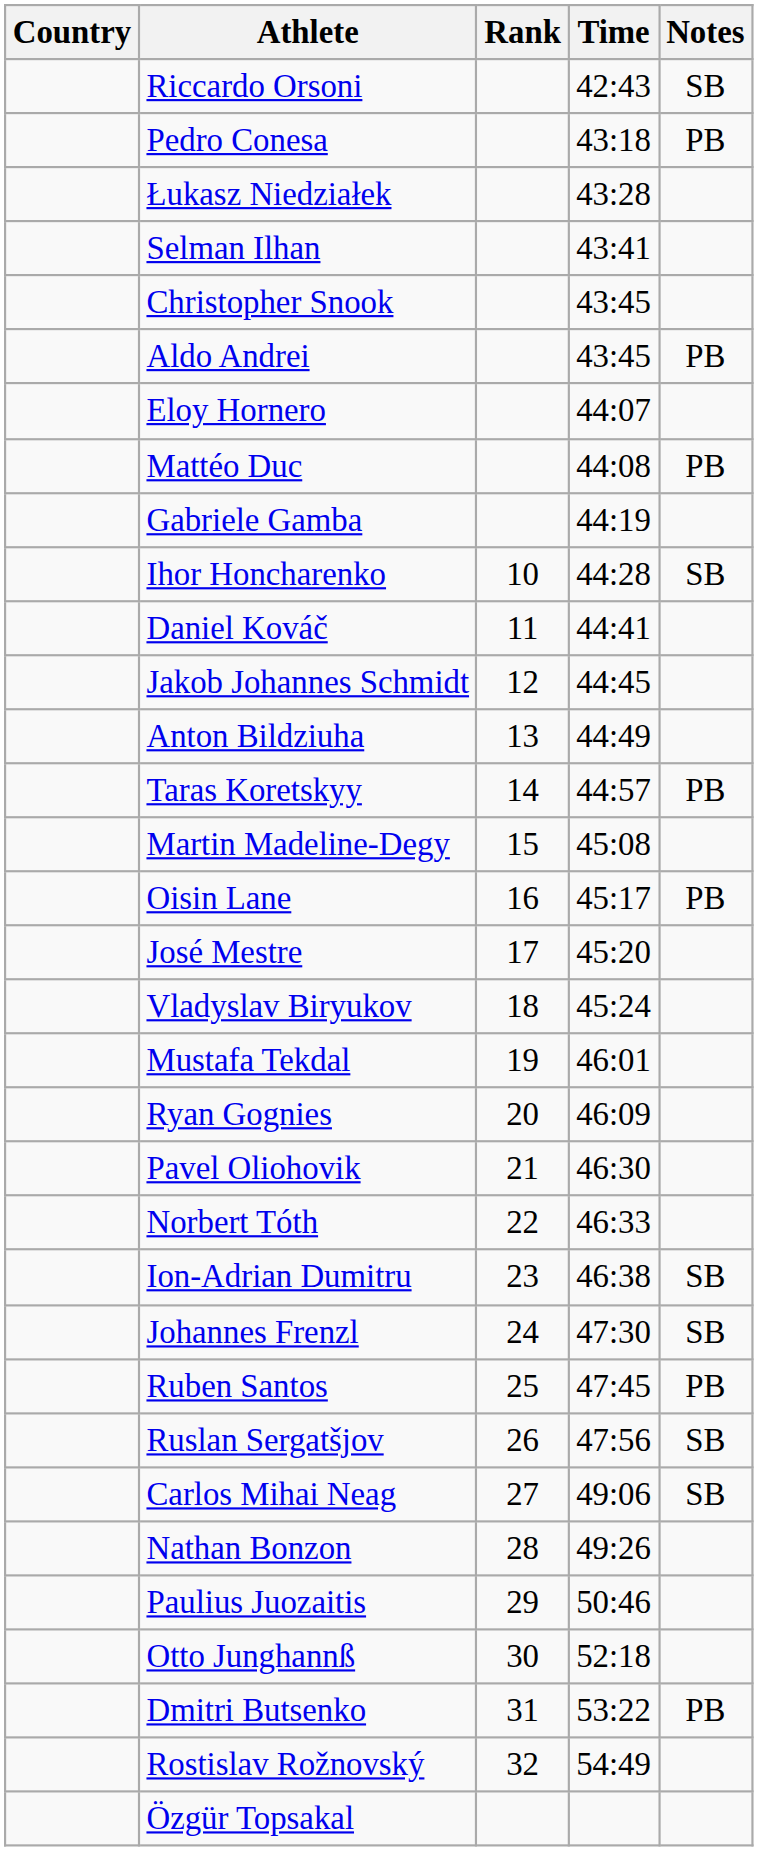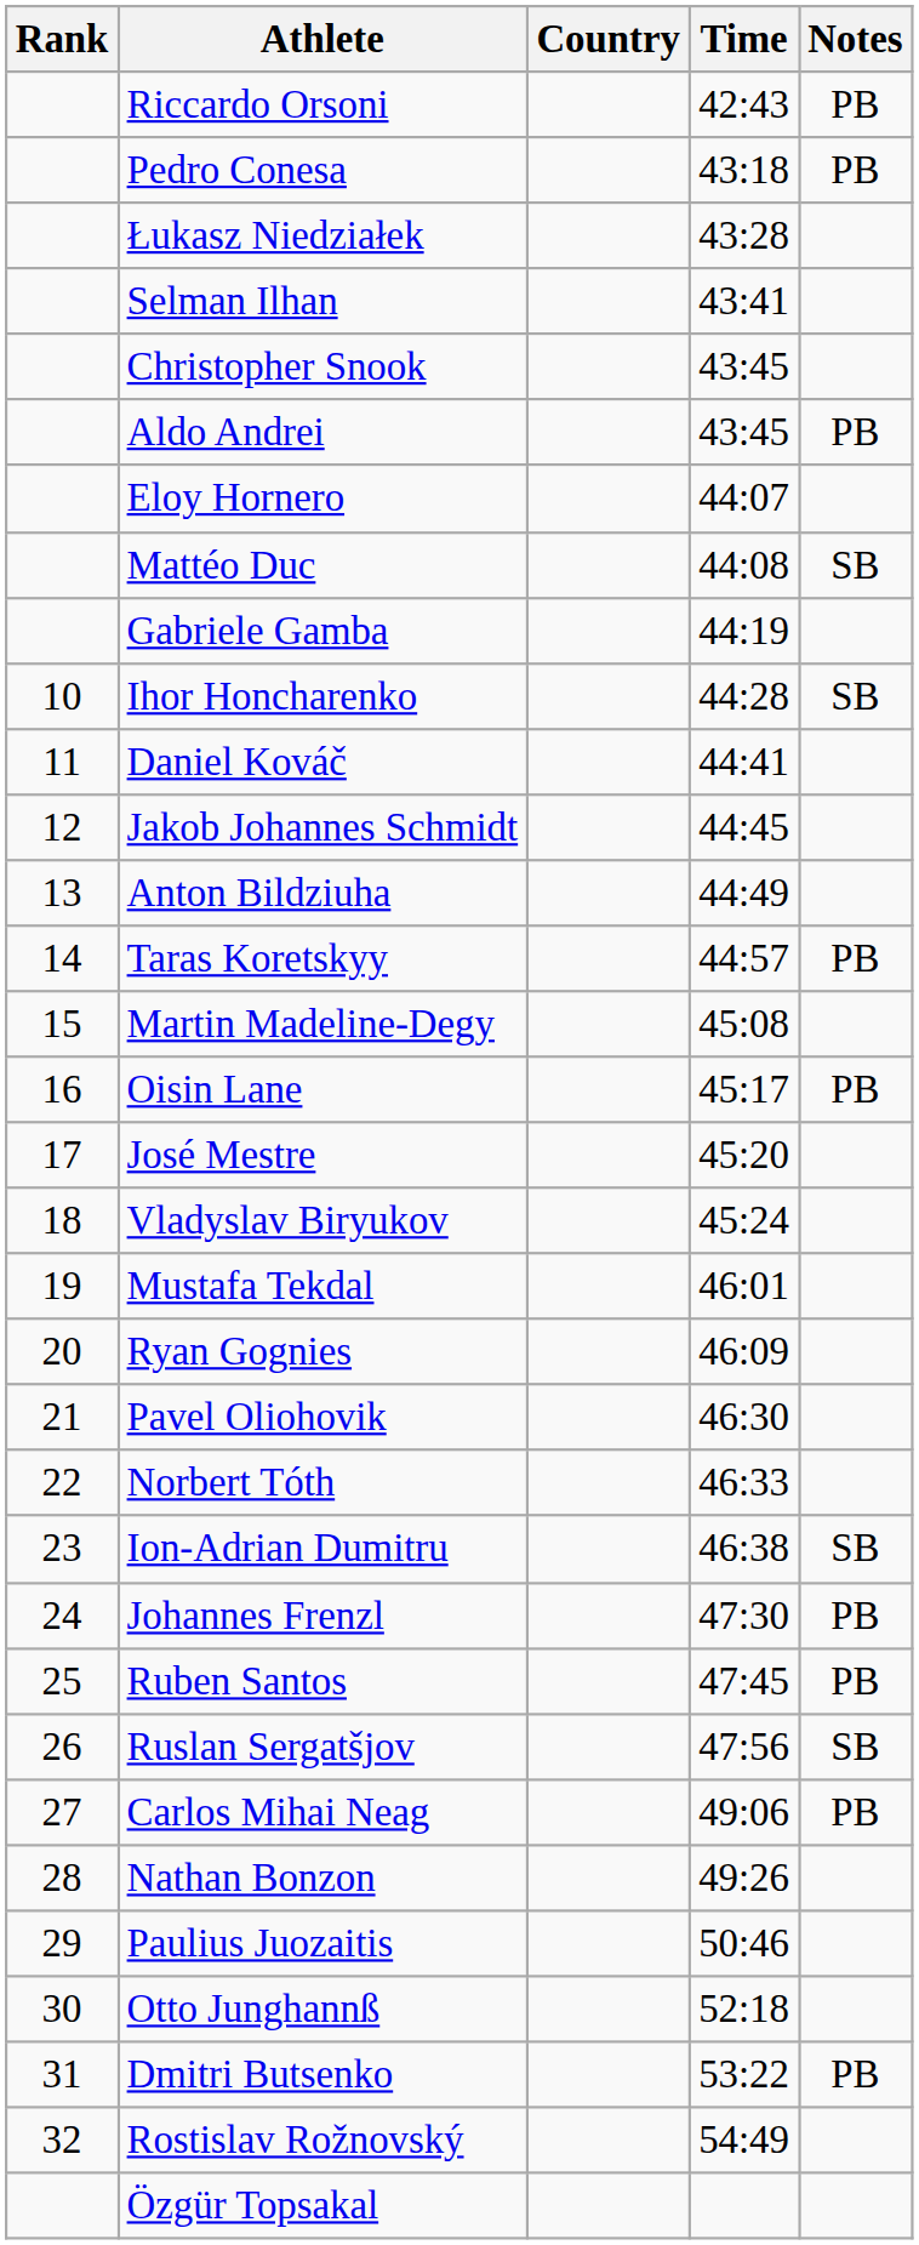 <table class="wikitable sortable" style=" text-align:center; font-size:95%;">
 <tr>
+<th>Rank</th>
+<th>Athlete</th>
 <th>Country</th>
-<th>Athlete</th>
-<th>Rank</th>
 <th>Time</th>
 <th>Notes</th>
 </tr>
 <tr>
+<td></td>
+<td align=left><a href='#'>Riccardo Orsoni</a></td>
 <td align=left></td>
-<td align=left><a href='#'>Riccardo Orsoni</a></td>
-<td></td>
 <td>42:43</td>
-<td>SB</td>
+<td>PB</td>
 </tr>
 <tr>
+<td></td>
+<td align=left><a href='#'>Pedro Conesa</a></td>
 <td align=left></td>
-<td align=left><a href='#'>Pedro Conesa</a></td>
-<td></td>
 <td>43:18</td>
 <td>PB</td>
 </tr>
 <tr>
+<td></td>
+<td align=left><a href='#'>Łukasz Niedziałek</a></td>
 <td align=left></td>
-<td align=left><a href='#'>Łukasz Niedziałek</a></td>
-<td></td>
 <td>43:28</td>
 <td></td>
 </tr>
 <tr>
+<td></td>
+<td align=left><a href='#'>Selman Ilhan</a></td>
 <td align=left></td>
-<td align=left><a href='#'>Selman Ilhan</a></td>
-<td></td>
 <td>43:41</td>
 <td></td>
 </tr>
 <tr>
+<td></td>
+<td align=left><a href='#'>Christopher Snook</a></td>
 <td align=left></td>
-<td align=left><a href='#'>Christopher Snook</a></td>
-<td></td>
 <td>43:45</td>
 <td></td>
 </tr>
 <tr>
+<td></td>
+<td align=left><a href='#'>Aldo Andrei</a></td>
 <td align=left></td>
-<td align=left><a href='#'>Aldo Andrei</a></td>
-<td></td>
 <td>43:45</td>
 <td>PB</td>
 </tr>
 <tr>
+<td></td>
+<td align=left><a href='#'>Eloy Hornero</a></td>
 <td align=left></td>
-<td align=left><a href='#'>Eloy Hornero</a></td>
-<td></td>
 <td>44:07</td>
 <td></td>
 </tr>
 <tr>
+<td></td>
+<td align=left><a href='#'>Mattéo Duc</a></td>
 <td align=left></td>
-<td align=left><a href='#'>Mattéo Duc</a></td>
-<td></td>
 <td>44:08</td>
-<td>PB</td>
+<td>SB</td>
 </tr>
 <tr>
+<td></td>
+<td align=left><a href='#'>Gabriele Gamba</a></td>
 <td align=left></td>
-<td align=left><a href='#'>Gabriele Gamba</a></td>
-<td></td>
 <td>44:19</td>
 <td></td>
 </tr>
 <tr>
+<td>10</td>
+<td align=left><a href='#'>Ihor Honcharenko</a></td>
 <td align=left></td>
-<td align=left><a href='#'>Ihor Honcharenko</a></td>
-<td>10</td>
 <td>44:28</td>
 <td>SB</td>
 </tr>
 <tr>
+<td>11</td>
+<td align=left><a href='#'>Daniel Kováč</a></td>
 <td align=left></td>
-<td align=left><a href='#'>Daniel Kováč</a></td>
-<td>11</td>
 <td>44:41</td>
 <td></td>
 </tr>
 <tr>
+<td>12</td>
+<td align=left><a href='#'>Jakob Johannes Schmidt</a></td>
 <td align=left></td>
-<td align=left><a href='#'>Jakob Johannes Schmidt</a></td>
-<td>12</td>
 <td>44:45</td>
 <td></td>
 </tr>
 <tr>
+<td>13</td>
+<td align=left><a href='#'>Anton Bildziuha</a></td>
 <td align=left></td>
-<td align=left><a href='#'>Anton Bildziuha</a></td>
-<td>13</td>
 <td>44:49</td>
 <td></td>
 </tr>
 <tr>
+<td>14</td>
+<td align=left><a href='#'>Taras Koretskyy</a></td>
 <td align=left></td>
-<td align=left><a href='#'>Taras Koretskyy</a></td>
-<td>14</td>
 <td>44:57</td>
 <td>PB</td>
 </tr>
 <tr>
+<td>15</td>
+<td align=left><a href='#'>Martin Madeline-Degy</a></td>
 <td align=left></td>
-<td align=left><a href='#'>Martin Madeline-Degy</a></td>
-<td>15</td>
 <td>45:08</td>
 <td></td>
 </tr>
 <tr>
+<td>16</td>
+<td align=left><a href='#'>Oisin Lane</a></td>
 <td align=left></td>
-<td align=left><a href='#'>Oisin Lane</a></td>
-<td>16</td>
 <td>45:17</td>
 <td>PB</td>
 </tr>
 <tr>
+<td>17</td>
+<td align=left><a href='#'>José Mestre</a></td>
 <td align=left></td>
-<td align=left><a href='#'>José Mestre</a></td>
-<td>17</td>
 <td>45:20</td>
 <td></td>
 </tr>
 <tr>
+<td>18</td>
+<td align=left><a href='#'>Vladyslav Biryukov</a></td>
 <td align=left></td>
-<td align=left><a href='#'>Vladyslav Biryukov</a></td>
-<td>18</td>
 <td>45:24</td>
 <td></td>
 </tr>
 <tr>
+<td>19</td>
+<td align=left><a href='#'>Mustafa Tekdal</a></td>
 <td align=left></td>
-<td align=left><a href='#'>Mustafa Tekdal</a></td>
-<td>19</td>
 <td>46:01</td>
 <td></td>
 </tr>
 <tr>
+<td>20</td>
+<td align=left><a href='#'>Ryan Gognies</a></td>
 <td align=left></td>
-<td align=left><a href='#'>Ryan Gognies</a></td>
-<td>20</td>
 <td>46:09</td>
 <td></td>
 </tr>
 <tr>
+<td>21</td>
+<td align=left><a href='#'>Pavel Oliohovik</a></td>
 <td align=left></td>
-<td align=left><a href='#'>Pavel Oliohovik</a></td>
-<td>21</td>
 <td>46:30</td>
 <td></td>
 </tr>
 <tr>
+<td>22</td>
+<td align=left><a href='#'>Norbert Tóth</a></td>
 <td align=left></td>
-<td align=left><a href='#'>Norbert Tóth</a></td>
-<td>22</td>
 <td>46:33</td>
 <td></td>
 </tr>
 <tr>
+<td>23</td>
+<td align=left><a href='#'>Ion-Adrian Dumitru</a></td>
 <td align=left></td>
-<td align=left><a href='#'>Ion-Adrian Dumitru</a></td>
-<td>23</td>
 <td>46:38</td>
 <td>SB</td>
 </tr>
 <tr>
+<td>24</td>
+<td align=left><a href='#'>Johannes Frenzl</a></td>
 <td align=left></td>
-<td align=left><a href='#'>Johannes Frenzl</a></td>
-<td>24</td>
 <td>47:30</td>
-<td>SB</td>
+<td>PB</td>
 </tr>
 <tr>
+<td>25</td>
+<td align=left><a href='#'>Ruben Santos</a></td>
 <td align=left></td>
-<td align=left><a href='#'>Ruben Santos</a></td>
-<td>25</td>
 <td>47:45</td>
 <td>PB</td>
 </tr>
 <tr>
+<td>26</td>
+<td align=left><a href='#'>Ruslan Sergatšjov</a></td>
 <td align=left></td>
-<td align=left><a href='#'>Ruslan Sergatšjov</a></td>
-<td>26</td>
 <td>47:56</td>
 <td>SB</td>
 </tr>
 <tr>
+<td>27</td>
+<td align=left><a href='#'>Carlos Mihai Neag</a></td>
 <td align=left></td>
-<td align=left><a href='#'>Carlos Mihai Neag</a></td>
-<td>27</td>
 <td>49:06</td>
-<td>SB</td>
+<td>PB</td>
 </tr>
 <tr>
+<td>28</td>
+<td align=left><a href='#'>Nathan Bonzon</a></td>
 <td align=left></td>
-<td align=left><a href='#'>Nathan Bonzon</a></td>
-<td>28</td>
 <td>49:26</td>
 <td></td>
 </tr>
 <tr>
+<td>29</td>
+<td align=left><a href='#'>Paulius Juozaitis</a></td>
 <td align=left></td>
-<td align=left><a href='#'>Paulius Juozaitis</a></td>
-<td>29</td>
 <td>50:46</td>
 <td></td>
 </tr>
 <tr>
+<td>30</td>
+<td align=left><a href='#'>Otto Junghannß</a></td>
 <td align=left></td>
-<td align=left><a href='#'>Otto Junghannß</a></td>
-<td>30</td>
 <td>52:18</td>
 <td></td>
 </tr>
 <tr>
+<td>31</td>
+<td align=left><a href='#'>Dmitri Butsenko</a></td>
 <td align=left></td>
-<td align=left><a href='#'>Dmitri Butsenko</a></td>
-<td>31</td>
 <td>53:22</td>
 <td>PB</td>
 </tr>
 <tr>
+<td>32</td>
+<td align=left><a href='#'>Rostislav Rožnovský</a></td>
 <td align=left></td>
-<td align=left><a href='#'>Rostislav Rožnovský</a></td>
-<td>32</td>
 <td>54:49</td>
 <td></td>
 </tr>
 <tr>
+<td></td>
+<td align=left><a href='#'>Özgür Topsakal</a></td>
 <td align=left></td>
-<td align=left><a href='#'>Özgür Topsakal</a></td>
-<td></td>
 <td></td>
 <td></td>
 </tr>
 </table>
